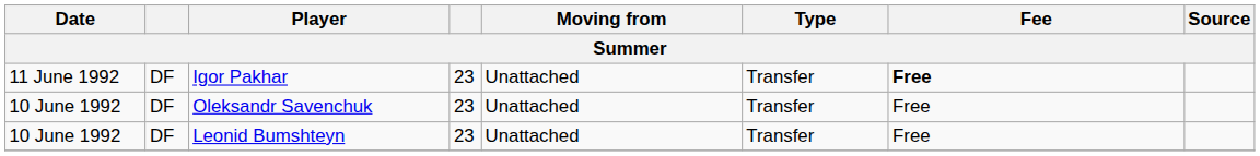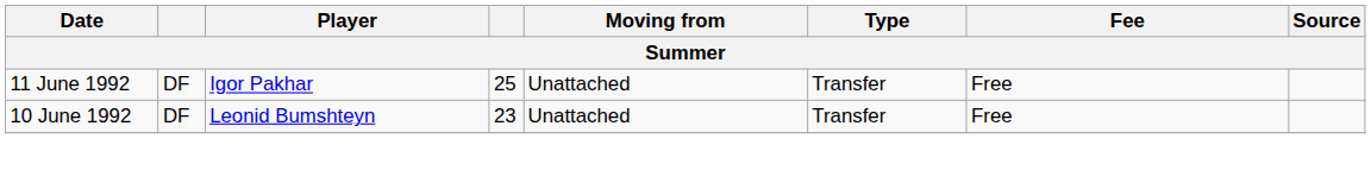 <table class="wikitable sortable">
 <tr>
 <th style="width:115px;">Date</th>
 <th style="width:30px;"></th>
 <th style="width:220px;">Player</th>
 <th style="width:20px;"></th>
 <th style="width:220px;">Moving from</th>
 <th style="width:120px;" class="unsortable">Type</th>
 <th style="width:250px;" class="unsortable">Fee</th>
 <th style="width:20px;">Source</th>
 </tr>
 <tr>
 <th colspan=8>Summer</th>
 </tr>
 <tr>
 <td>11 June 1992</td>
 <td>DF</td>
 <td> <a href='#'>Igor Pakhar</a></td>
-<td>23</td>
-<td>Unattached</td>
-<td>Transfer</td>
-<td><strong>Free</strong></td>
-<td></td>
-</tr>
-<tr>
-<td>10 June 1992</td>
-<td>DF</td>
-<td> <a href='#'>Oleksandr Savenchuk</a></td>
-<td>23</td>
+<td>25</td>
 <td>Unattached</td>
 <td>Transfer</td>
 <td>Free</td>
 <td></td>
 </tr>
 <tr>
 <td>10 June 1992</td>
 <td>DF</td>
 <td> <a href='#'>Leonid Bumshteyn</a></td>
 <td>23</td>
 <td>Unattached</td>
 <td>Transfer</td>
 <td>Free</td>
 <td></td>
 </tr>
 <tr>
 </tr>
 </table>
